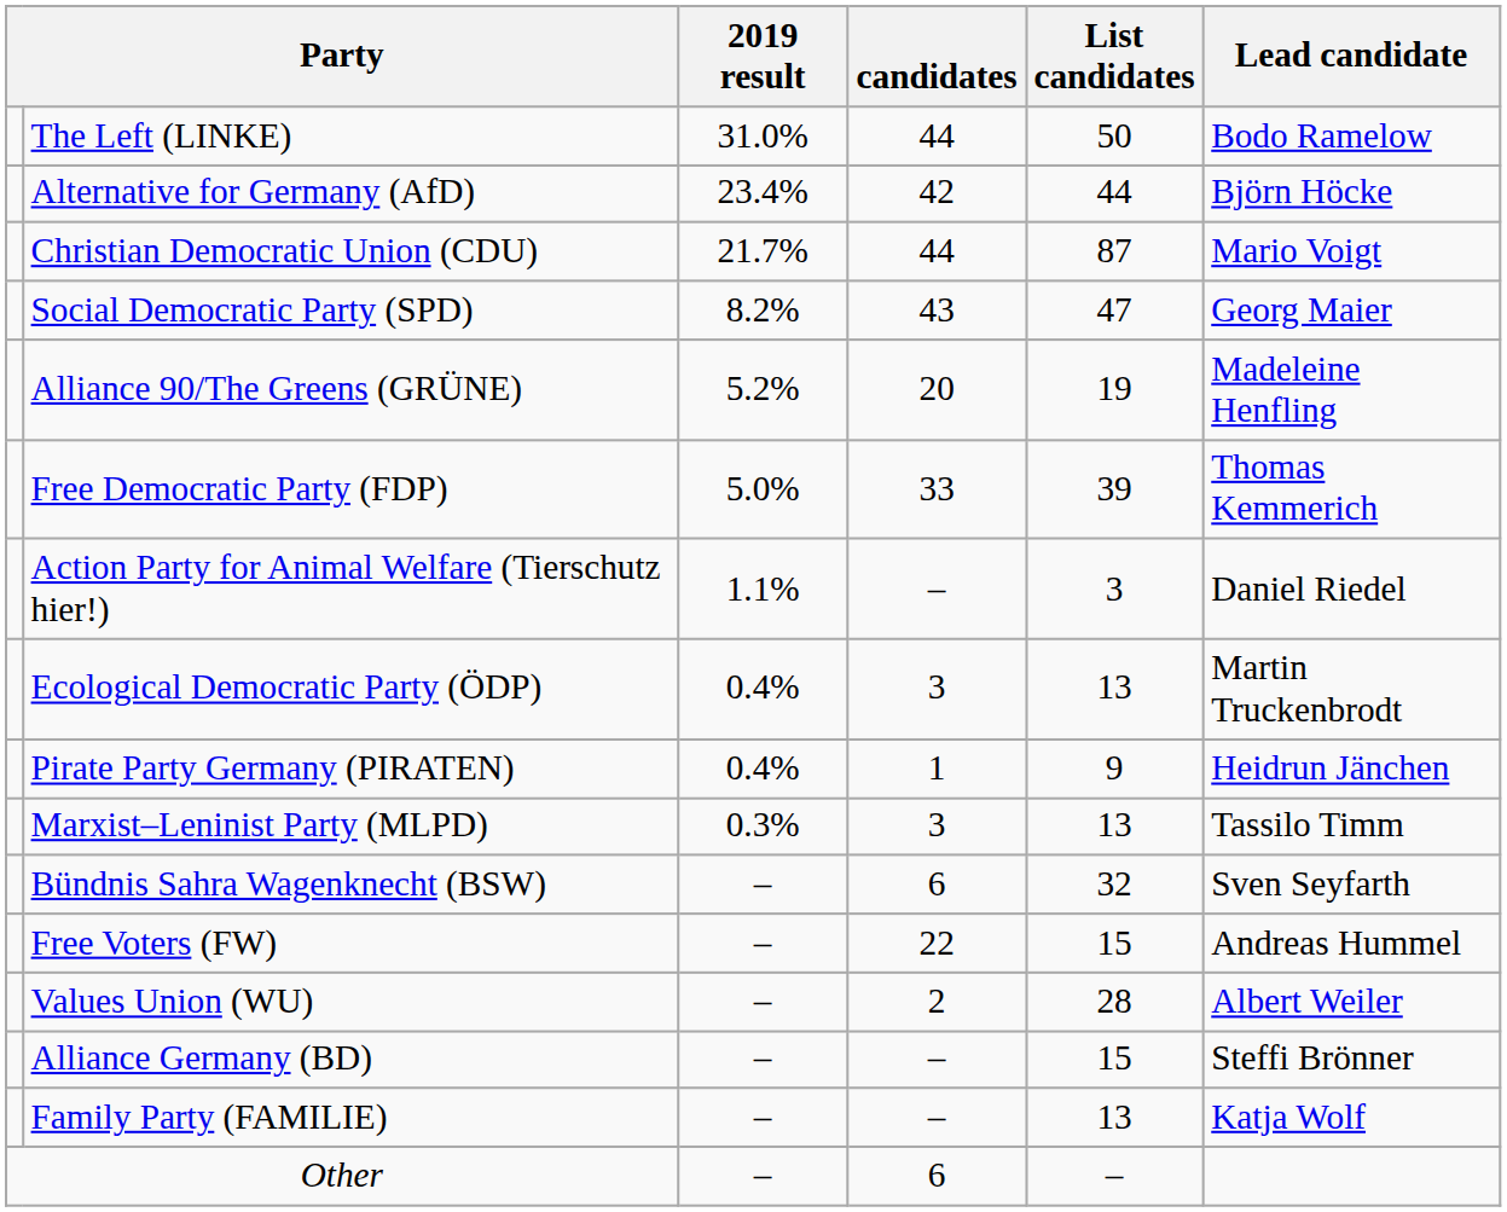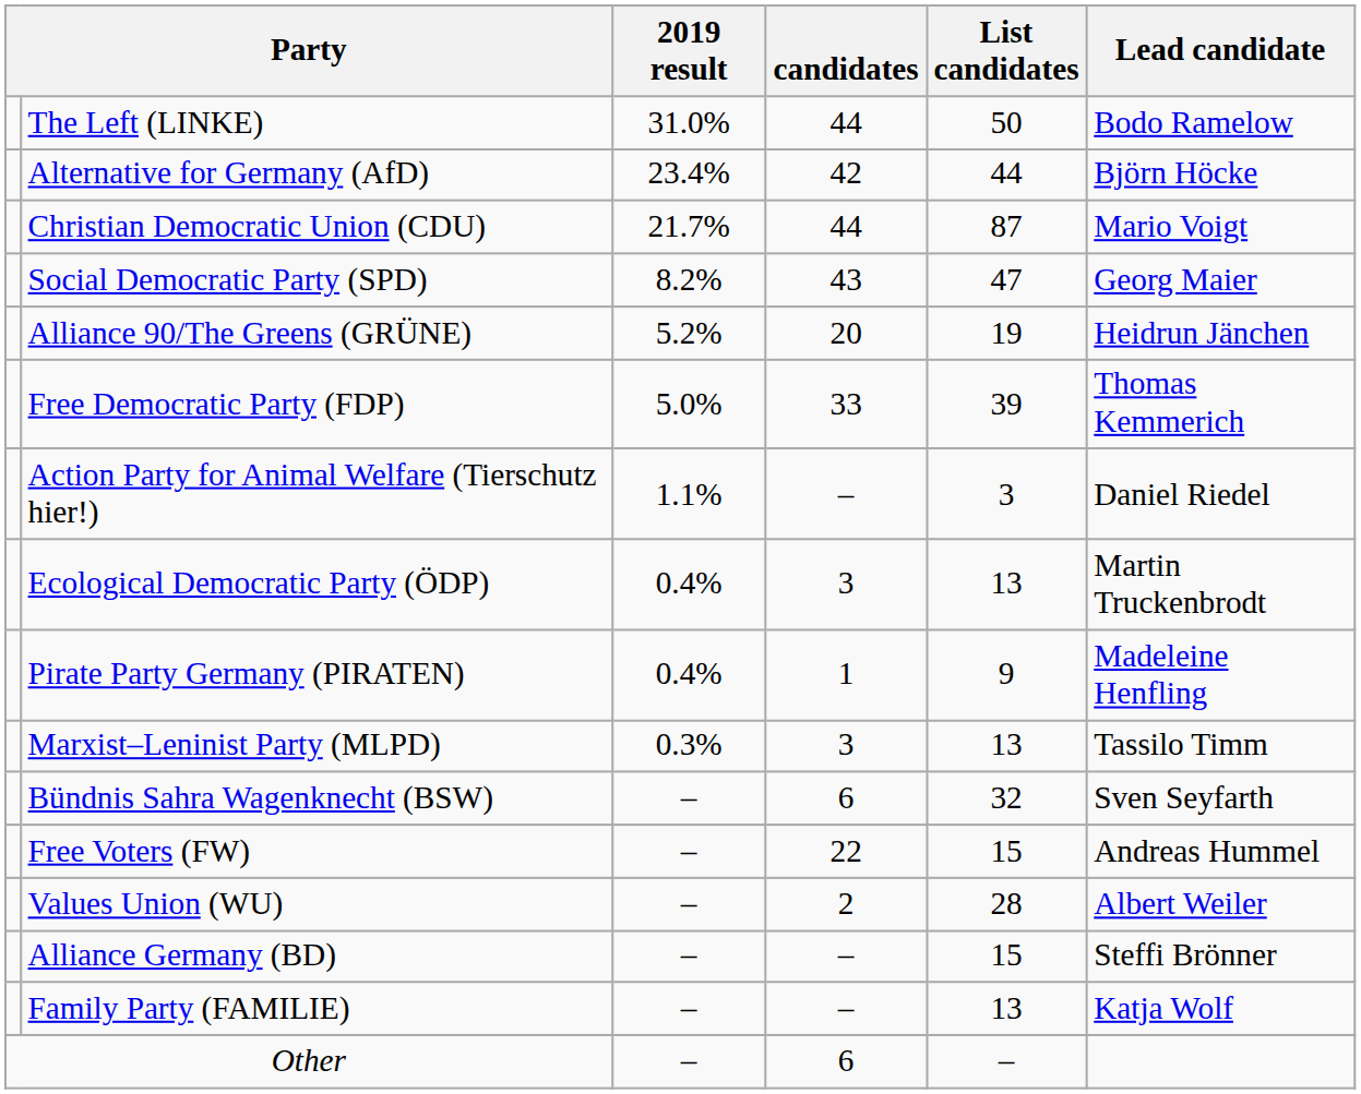 <table class="wikitable sortable" style="font-size:90%; text-align:center">
 <tr>
 <th colspan=2>Party</th>
 <th>2019 result</th>
 <th><br>candidates</th>
 <th>List<br>candidates</th>
 <th>Lead candidate</th>
 </tr>
 <tr>
 <td bgcolor=></td>
 <td align=left><a href='#'>The Left</a> (LINKE)</td>
 <td>31.0%</td>
 <td>44</td>
 <td>50</td>
 <td align=left><a href='#'>Bodo Ramelow</a></td>
 </tr>
 <tr>
 <td bgcolor=></td>
 <td align=left><a href='#'>Alternative for Germany</a> (AfD)</td>
 <td>23.4%</td>
 <td>42</td>
 <td>44</td>
 <td align=left><a href='#'>Björn Höcke</a></td>
 </tr>
 <tr>
 <td bgcolor=></td>
 <td align=left><a href='#'>Christian Democratic Union</a> (CDU)</td>
 <td>21.7%</td>
 <td>44</td>
 <td>87</td>
 <td align=left><a href='#'>Mario Voigt</a></td>
 </tr>
 <tr>
 <td bgcolor=></td>
 <td align=left><a href='#'>Social Democratic Party</a> (SPD)</td>
 <td>8.2%</td>
 <td>43</td>
 <td>47</td>
 <td align=left><a href='#'>Georg Maier</a></td>
 </tr>
 <tr>
 <td bgcolor=></td>
 <td align=left><a href='#'>Alliance 90/The Greens</a> (GRÜNE)</td>
 <td>5.2%</td>
 <td>20</td>
 <td>19</td>
-<td align=left><a href='#'>Madeleine Henfling</a></td>
+<td align=left><a href='#'>Heidrun Jänchen</a></td>
 </tr>
 <tr>
 <td bgcolor=></td>
 <td align=left><a href='#'>Free Democratic Party</a> (FDP)</td>
 <td>5.0%</td>
 <td>33</td>
 <td>39</td>
 <td align=left><a href='#'>Thomas Kemmerich</a></td>
 </tr>
 <tr>
 <td bgcolor=></td>
 <td align=left><a href='#'>Action Party for Animal Welfare</a> (Tierschutz hier!)</td>
 <td>1.1%</td>
 <td>–</td>
 <td>3</td>
 <td align=left>Daniel Riedel</td>
 </tr>
 <tr>
 <td bgcolor=></td>
 <td align=left><a href='#'>Ecological Democratic Party</a> (ÖDP)</td>
 <td>0.4%</td>
 <td>3</td>
 <td>13</td>
 <td align=left>Martin Truckenbrodt</td>
 </tr>
 <tr>
 <td bgcolor=></td>
 <td align=left><a href='#'>Pirate Party Germany</a> (PIRATEN)</td>
 <td>0.4%</td>
 <td>1</td>
 <td>9</td>
-<td align=left><a href='#'>Heidrun Jänchen</a></td>
+<td align=left><a href='#'>Madeleine Henfling</a></td>
 </tr>
 <tr>
 <td bgcolor=></td>
 <td align=left><a href='#'>Marxist–Leninist Party</a> (MLPD)</td>
 <td>0.3%</td>
 <td>3</td>
 <td>13</td>
 <td align=left>Tassilo Timm</td>
 </tr>
 <tr>
 <td bgcolor=></td>
 <td align=left><a href='#'>Bündnis Sahra Wagenknecht</a> (BSW)</td>
 <td>–</td>
 <td>6</td>
 <td>32</td>
 <td align=left>Sven Seyfarth</td>
 </tr>
 <tr>
 <td bgcolor=></td>
 <td align=left><a href='#'>Free Voters</a> (FW)</td>
 <td>–</td>
 <td>22</td>
 <td>15</td>
 <td align=left>Andreas Hummel</td>
 </tr>
 <tr>
 <td bgcolor=></td>
 <td align=left><a href='#'>Values Union</a> (WU)</td>
 <td>–</td>
 <td>2</td>
 <td>28</td>
 <td align=left><a href='#'>Albert Weiler</a></td>
 </tr>
 <tr>
 <td bgcolor=></td>
 <td align=left><a href='#'>Alliance Germany</a> (BD)</td>
 <td>–</td>
 <td>–</td>
 <td>15</td>
 <td align=left>Steffi Brönner</td>
 </tr>
 <tr>
 <td bgcolor=></td>
 <td align=left><a href='#'>Family Party</a> (FAMILIE)</td>
 <td>–</td>
 <td>–</td>
 <td>13</td>
 <td align=left><a href='#'>Katja Wolf</a></td>
 </tr>
 <tr>
 <td colspan=2><em>Other</em></td>
 <td>–</td>
 <td>6</td>
 <td>–</td>
 </tr>
 </table>
